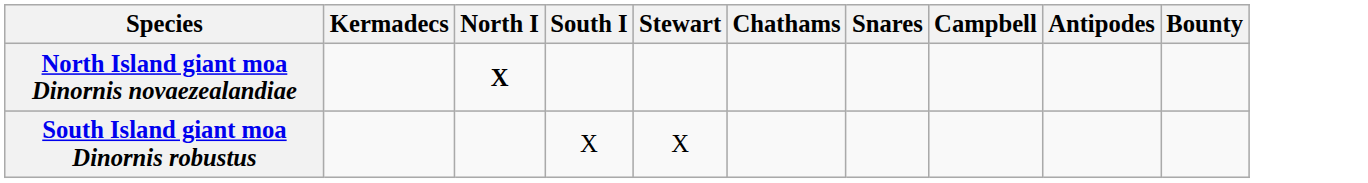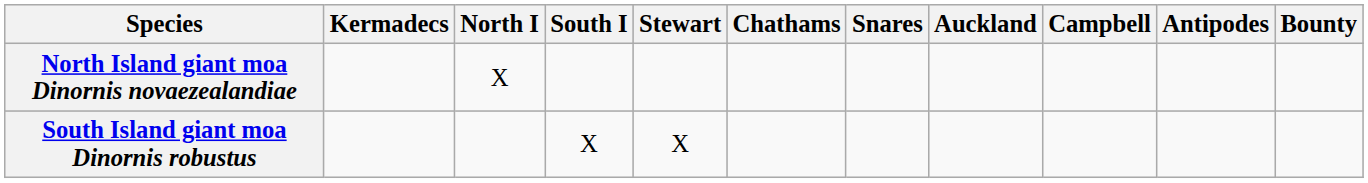 <table class="wikitable" style="text-align:center">
 <tr>
 <th width="200">Species</th>
 <th>Kermadecs</th>
 <th>North I</th>
 <th>South I</th>
 <th>Stewart</th>
 <th>Chathams</th>
 <th>Snares</th>
+<th>Auckland</th>
 <th>Campbell</th>
 <th>Antipodes</th>
 <th>Bounty</th>
 </tr>
 <tr>
 <th><a href='#'>North Island giant moa</a><br><em>Dinornis novaezealandiae</em></th>
 <td></td>
-<td><strong>X</strong></td>
+<td>X</td>
+<td></td>
 <td></td>
 <td></td>
 <td></td>
 <td></td>
 <td></td>
 <td></td>
 <td></td>
 </tr>
 <tr>
 <th><a href='#'>South Island giant moa</a><br><em>Dinornis robustus</em></th>
 <td></td>
 <td></td>
 <td>X</td>
 <td>X</td>
 <td></td>
 <td></td>
 <td></td>
 <td></td>
 <td></td>
+<td></td>
 </tr>
 </table>
